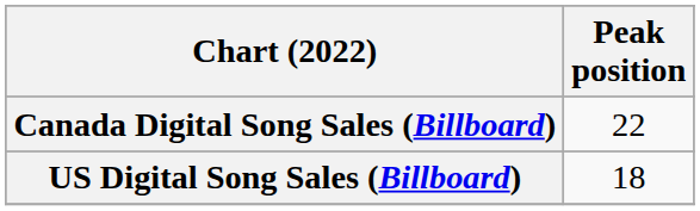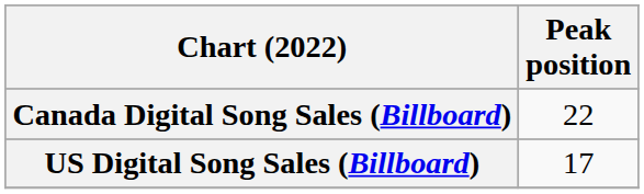 <table class="wikitable plainrowheaders" style="text-align:center">
 <tr>
 <th scope="col">Chart (2022)</th>
 <th scope="col">Peak<br>position</th>
 </tr>
 <tr>
 <th scope="row">Canada Digital Song Sales (<em><a href='#'>Billboard</a></em>)</th>
 <td>22</td>
 </tr>
 <tr>
 <th scope="row">US Digital Song Sales (<em><a href='#'>Billboard</a></em>)</th>
-<td>18</td>
+<td>17</td>
 </tr>
 <tr>
 </tr>
 </table>
